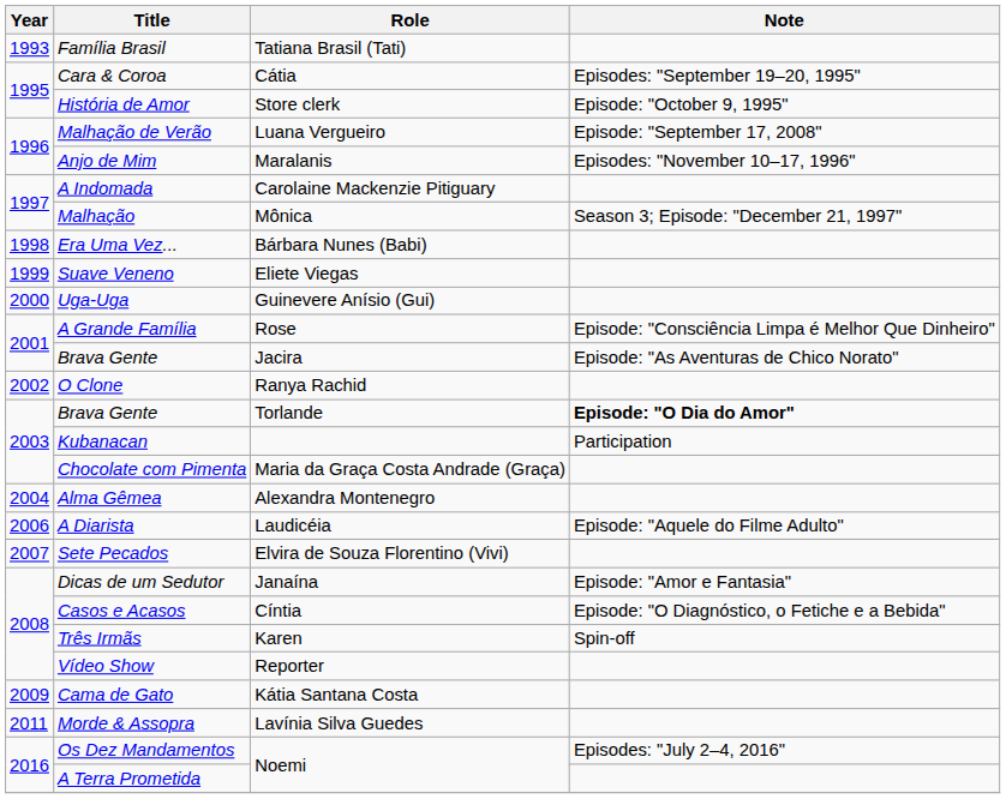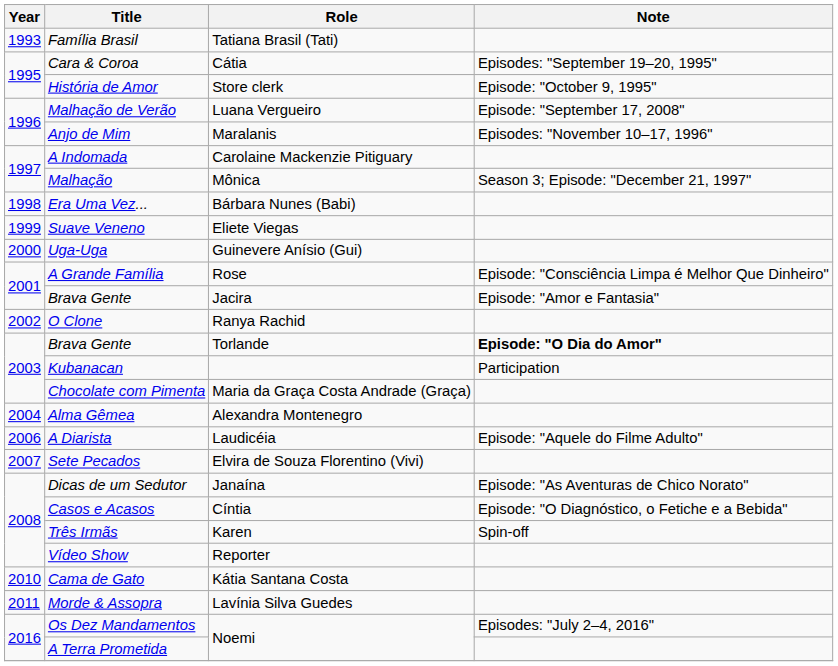 <table class="wikitable" style="font-size: 90%;">
 <tr>
 <th>Year</th>
 <th>Title</th>
 <th>Role</th>
 <th>Note</th>
 </tr>
 <tr>
 <td><a href='#'>1993</a></td>
 <td><em>Família Brasil</em></td>
 <td>Tatiana Brasil (Tati)</td>
 <td></td>
 </tr>
 <tr>
 <td rowspan="2"><a href='#'>1995</a></td>
 <td><em>Cara & Coroa</em></td>
 <td>Cátia</td>
 <td>Episodes: "September 19–20, 1995"</td>
 </tr>
 <tr>
 <td><em><a href='#'>História de Amor</a></em></td>
 <td>Store clerk</td>
 <td>Episode: "October 9, 1995"</td>
 </tr>
 <tr>
 <td rowspan="2"><a href='#'>1996</a></td>
 <td><em><a href='#'>Malhação de Verão</a></em></td>
 <td>Luana Vergueiro</td>
 <td>Episode: "September 17, 2008"</td>
 </tr>
 <tr>
 <td><em><a href='#'>Anjo de Mim</a></em></td>
 <td>Maralanis</td>
 <td>Episodes: "November 10–17, 1996"</td>
 </tr>
 <tr>
 <td rowspan="2"><a href='#'>1997</a></td>
 <td><em><a href='#'>A Indomada</a></em></td>
 <td>Carolaine Mackenzie Pitiguary</td>
 <td></td>
 </tr>
 <tr>
 <td><em><a href='#'>Malhação</a></em></td>
 <td>Mônica</td>
 <td>Season 3; Episode: "December 21, 1997"</td>
 </tr>
 <tr>
 <td><a href='#'>1998</a></td>
 <td><em><a href='#'>Era Uma Vez</a>...</em></td>
 <td>Bárbara Nunes (Babi)</td>
 <td></td>
 </tr>
 <tr>
 <td><a href='#'>1999</a></td>
 <td><em><a href='#'>Suave Veneno</a></em></td>
 <td>Eliete Viegas</td>
 <td></td>
 </tr>
 <tr>
 <td><a href='#'>2000</a></td>
 <td><em><a href='#'>Uga-Uga</a></em></td>
 <td>Guinevere Anísio (Gui)</td>
 <td></td>
 </tr>
 <tr>
 <td rowspan="2"><a href='#'>2001</a></td>
 <td><em><a href='#'>A Grande Família</a></em></td>
 <td>Rose</td>
 <td>Episode: "Consciência Limpa é Melhor Que Dinheiro"</td>
 </tr>
 <tr>
 <td><em>Brava Gente</em></td>
 <td>Jacira</td>
-<td>Episode: "As Aventuras de Chico Norato"</td>
+<td>Episode: "Amor e Fantasia"</td>
 </tr>
 <tr>
 <td><a href='#'>2002</a></td>
 <td><em><a href='#'>O Clone</a></em></td>
 <td>Ranya Rachid</td>
 <td></td>
 </tr>
 <tr>
 <td rowspan="3"><a href='#'>2003</a></td>
 <td><em>Brava Gente</em></td>
 <td>Torlande</td>
 <td><strong>Episode: "O Dia do Amor"</strong></td>
 </tr>
 <tr>
 <td><em><a href='#'>Kubanacan</a></em></td>
 <td></td>
 <td>Participation</td>
 </tr>
 <tr>
 <td><em><a href='#'>Chocolate com Pimenta</a></em></td>
 <td>Maria da Graça Costa Andrade (Graça)</td>
 <td></td>
 </tr>
 <tr>
 <td><a href='#'>2004</a></td>
 <td><em><a href='#'>Alma Gêmea</a></em></td>
 <td>Alexandra Montenegro</td>
 <td></td>
 </tr>
 <tr>
 <td><a href='#'>2006</a></td>
 <td><em><a href='#'>A Diarista</a></em></td>
 <td>Laudicéia</td>
 <td>Episode: "Aquele do Filme Adulto"</td>
 </tr>
 <tr>
 <td><a href='#'>2007</a></td>
 <td><em><a href='#'>Sete Pecados</a></em></td>
 <td>Elvira de Souza Florentino (Vivi)</td>
 <td></td>
 </tr>
 <tr>
 <td rowspan="4"><a href='#'>2008</a></td>
 <td><em>Dicas de um Sedutor</em></td>
 <td>Janaína</td>
-<td>Episode: "Amor e Fantasia"</td>
+<td>Episode: "As Aventuras de Chico Norato"</td>
 </tr>
 <tr>
 <td><em><a href='#'>Casos e Acasos</a></em></td>
 <td>Cíntia</td>
 <td>Episode: "O Diagnóstico, o Fetiche e a Bebida"</td>
 </tr>
 <tr>
 <td><em><a href='#'>Três Irmãs</a></em></td>
 <td>Karen</td>
 <td>Spin-off</td>
 </tr>
 <tr>
 <td><em><a href='#'>Vídeo Show</a></em></td>
 <td>Reporter</td>
 <td></td>
 </tr>
 <tr>
-<td><a href='#'>2009</a></td>
+<td><a href='#'>2010</a></td>
 <td><em><a href='#'>Cama de Gato</a></em></td>
 <td>Kátia Santana Costa</td>
 <td></td>
 </tr>
 <tr>
 <td><a href='#'>2011</a></td>
 <td><em><a href='#'>Morde & Assopra</a></em></td>
 <td>Lavínia Silva Guedes</td>
 <td></td>
 </tr>
 <tr>
 <td rowspan="2"><a href='#'>2016</a></td>
 <td><em><a href='#'>Os Dez Mandamentos</a></em></td>
 <td rowspan="2">Noemi</td>
 <td>Episodes: "July 2–4, 2016"</td>
 </tr>
 <tr>
 <td><em><a href='#'>A Terra Prometida</a></em></td>
 <td></td>
 </tr>
 <tr>
 </tr>
 </table>
